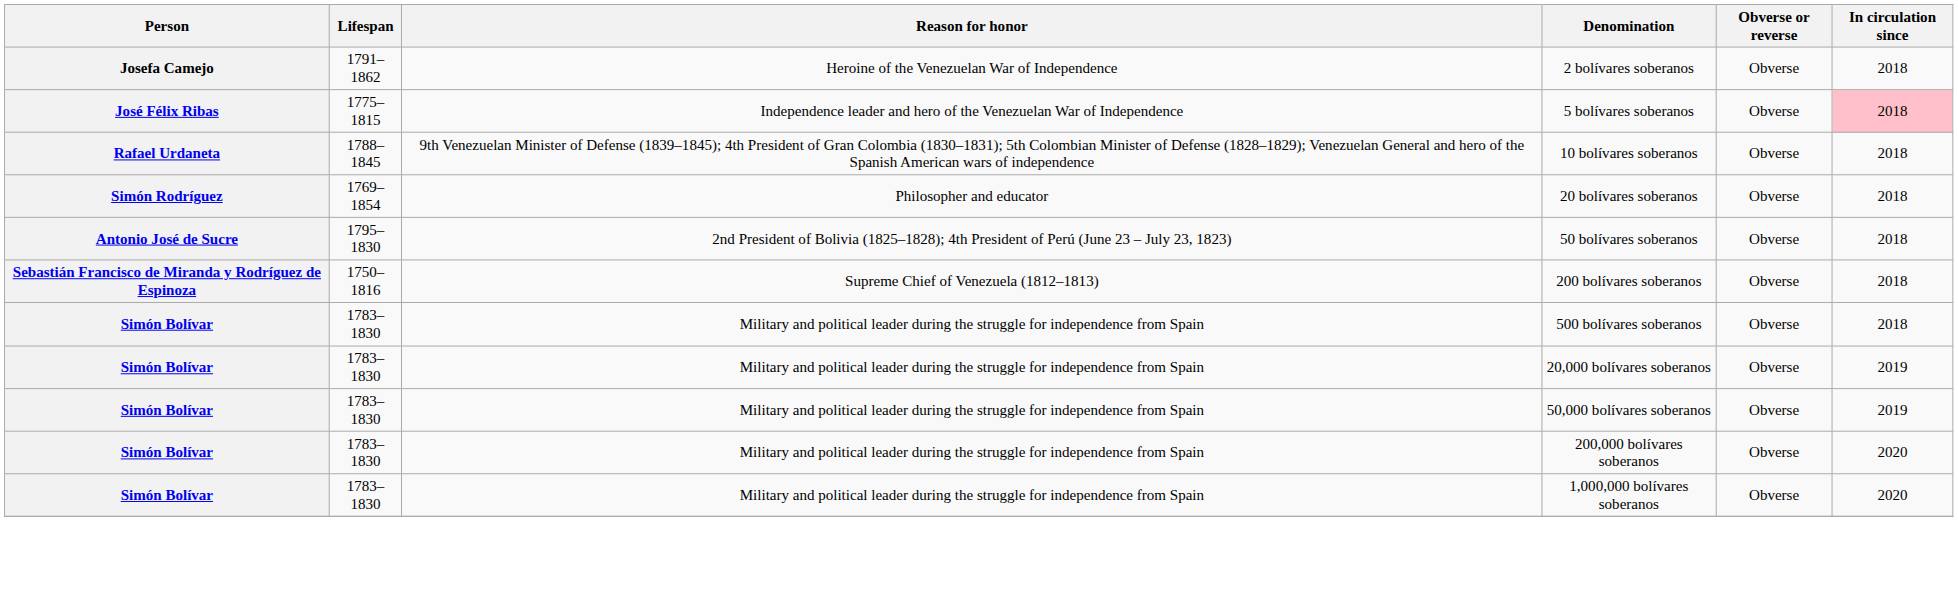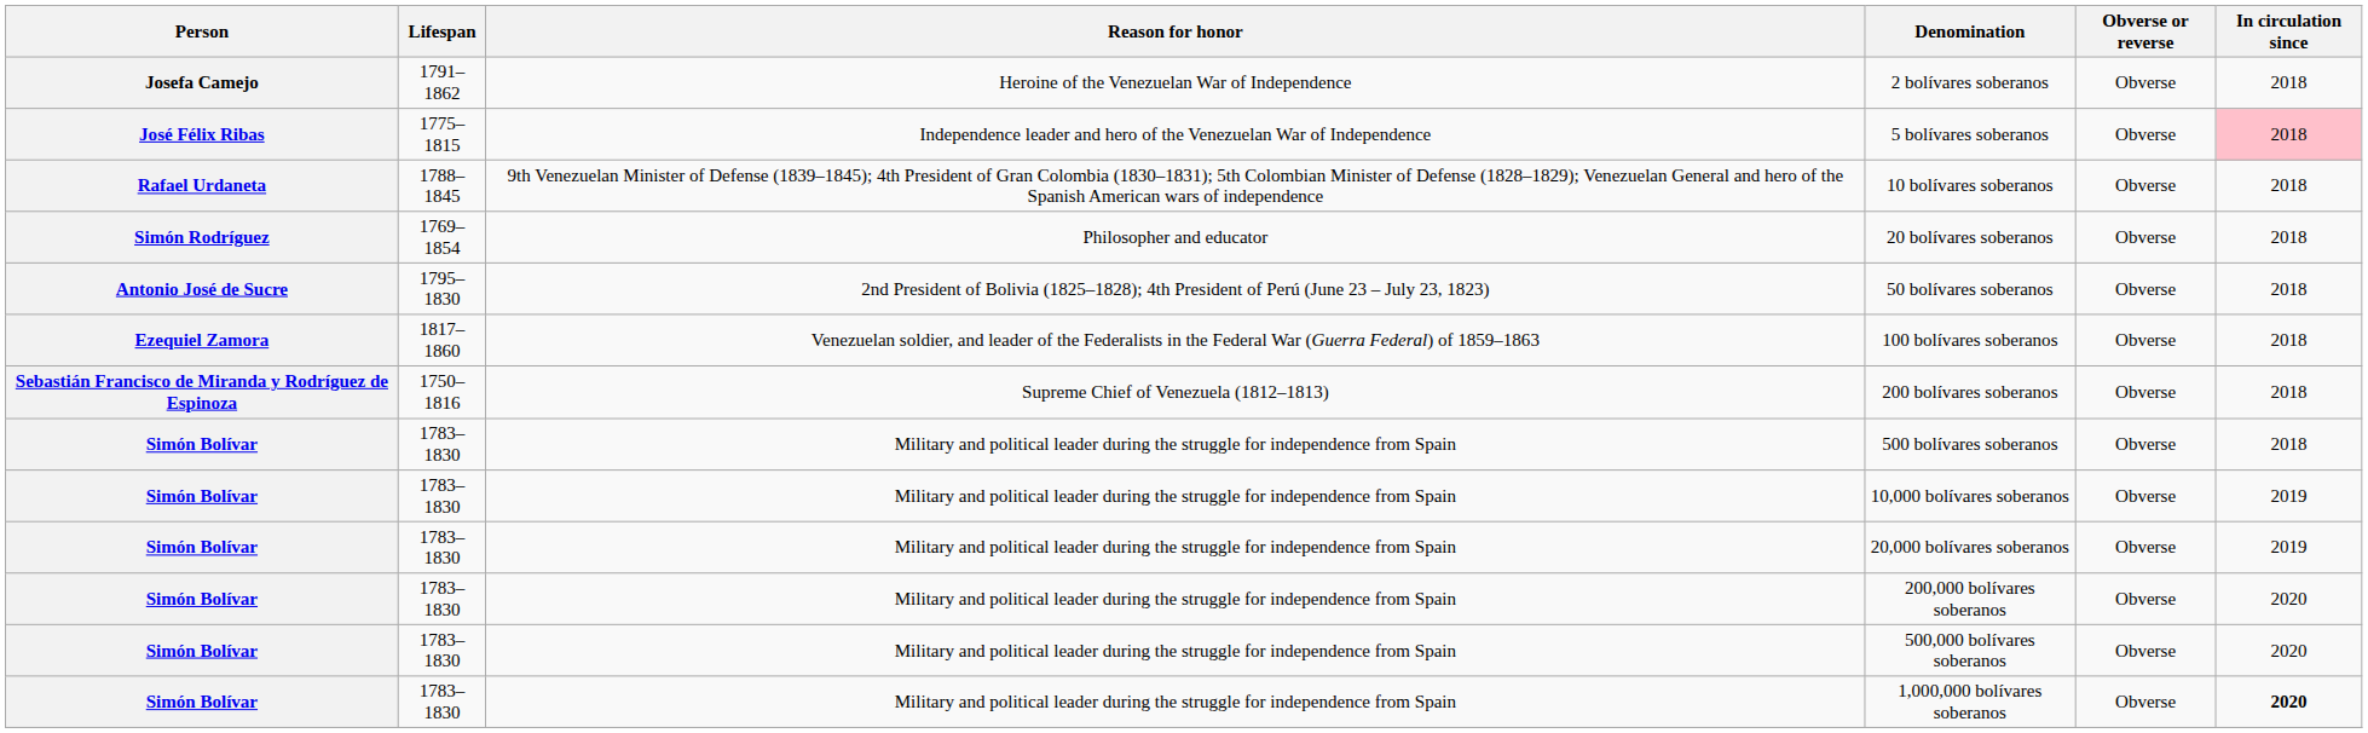 <table class="wikitable" style="font-size: 95%; text-align:center;">
 <tr>
 <th>Person</th>
 <th>Lifespan</th>
 <th>Reason for honor</th>
 <th>Denomination</th>
 <th>Obverse or reverse</th>
 <th>In circulation since</th>
 </tr>
 <tr>
 <th>Josefa Camejo</th>
 <td>1791–1862</td>
 <td>Heroine of the Venezuelan War of Independence</td>
 <td>2 bolívares soberanos</td>
 <td>Obverse</td>
 <td>2018</td>
 </tr>
 <tr>
 <th><a href='#'>José Félix Ribas</a></th>
 <td>1775–1815</td>
 <td>Independence leader and hero of the Venezuelan War of Independence</td>
 <td>5 bolívares soberanos</td>
 <td>Obverse</td>
 <td style="background: pink;">2018</td>
 </tr>
 <tr>
 <th><a href='#'>Rafael Urdaneta</a></th>
 <td>1788–1845</td>
 <td>9th Venezuelan Minister of Defense (1839–1845); 4th President of Gran Colombia (1830–1831); 5th Colombian Minister of Defense (1828–1829); Venezuelan General and hero of the Spanish American wars of independence</td>
 <td>10 bolívares soberanos</td>
 <td>Obverse</td>
 <td>2018</td>
 </tr>
 <tr>
 <th><a href='#'>Simón Rodríguez</a></th>
 <td>1769–1854</td>
 <td>Philosopher and educator</td>
 <td>20 bolívares soberanos</td>
 <td>Obverse</td>
 <td>2018</td>
 </tr>
 <tr>
 <th><a href='#'>Antonio José de Sucre</a></th>
 <td>1795–1830</td>
 <td>2nd President of Bolivia (1825–1828); 4th President of Perú (June 23 – July 23, 1823)</td>
 <td>50 bolívares soberanos</td>
 <td>Obverse</td>
 <td>2018</td>
 </tr>
 <tr>
+<th><a href='#'>Ezequiel Zamora</a></th>
+<td>1817–1860</td>
+<td>Venezuelan soldier, and leader of the Federalists in the Federal War (<em>Guerra Federal</em>) of 1859–1863</td>
+<td>100 bolívares soberanos</td>
+<td>Obverse</td>
+<td>2018</td>
+</tr>
+<tr>
 <th><a href='#'>Sebastián Francisco de Miranda y Rodríguez de Espinoza</a></th>
 <td>1750–1816</td>
 <td>Supreme Chief of Venezuela (1812–1813)</td>
 <td>200 bolívares soberanos</td>
 <td>Obverse</td>
 <td>2018</td>
 </tr>
 <tr>
 <th><a href='#'>Simón Bolívar</a></th>
 <td>1783–1830</td>
 <td>Military and political leader during the struggle for independence from Spain</td>
 <td>500 bolívares soberanos</td>
 <td>Obverse</td>
 <td>2018</td>
 </tr>
 <tr>
 <th><a href='#'>Simón Bolívar</a></th>
 <td>1783–1830</td>
 <td>Military and political leader during the struggle for independence from Spain</td>
-<td>20,000 bolívares soberanos</td>
+<td>10,000 bolívares soberanos</td>
 <td>Obverse</td>
 <td>2019</td>
 </tr>
 <tr>
 <th><a href='#'>Simón Bolívar</a></th>
 <td>1783–1830</td>
 <td>Military and political leader during the struggle for independence from Spain</td>
-<td>50,000 bolívares soberanos</td>
+<td>20,000 bolívares soberanos</td>
 <td>Obverse</td>
 <td>2019</td>
 </tr>
 <tr>
 <th><a href='#'>Simón Bolívar</a></th>
 <td>1783–1830</td>
 <td>Military and political leader during the struggle for independence from Spain</td>
 <td>200,000 bolívares soberanos</td>
 <td>Obverse</td>
 <td>2020</td>
 </tr>
 <tr>
 <th><a href='#'>Simón Bolívar</a></th>
 <td>1783–1830</td>
 <td>Military and political leader during the struggle for independence from Spain</td>
-<td>1,000,000 bolívares soberanos</td>
+<td>500,000 bolívares soberanos</td>
 <td>Obverse</td>
 <td>2020</td>
 </tr>
 <tr>
+<th><a href='#'>Simón Bolívar</a></th>
+<td>1783–1830</td>
+<td>Military and political leader during the struggle for independence from Spain</td>
+<td>1,000,000 bolívares soberanos</td>
+<td>Obverse</td>
+<td><strong>2020</strong></td>
+</tr>
+<tr>
 </tr>
 </table>
